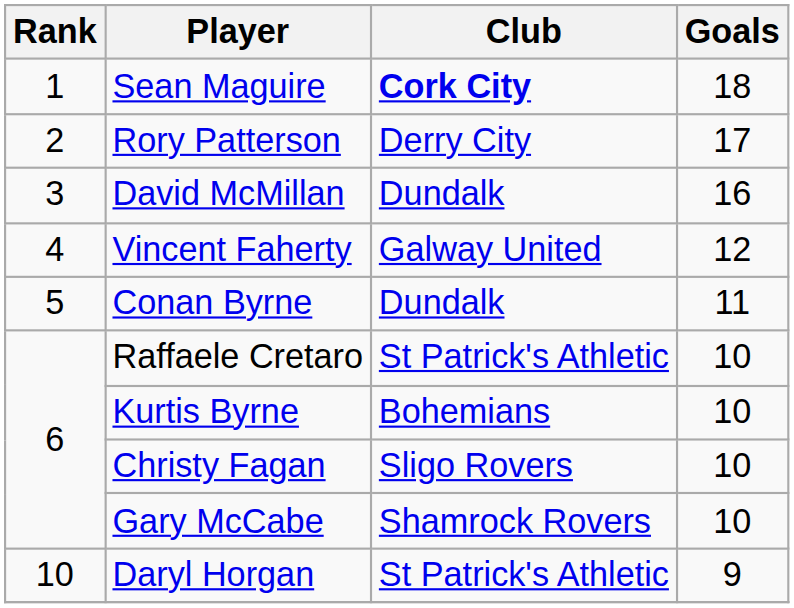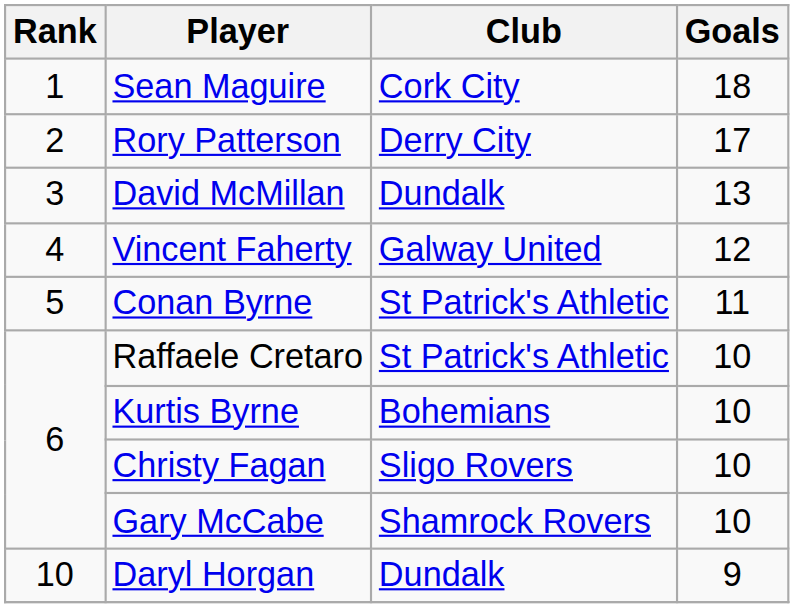 <table class="wikitable" style="text-align:center">
 <tr>
 <th>Rank</th>
 <th>Player</th>
 <th>Club</th>
 <th>Goals</th>
 </tr>
 <tr>
 <td>1</td>
 <td align="left"> <a href='#'>Sean Maguire</a></td>
-<td align="left"><strong><a href='#'>Cork City</a></strong></td>
+<td align="left"><a href='#'>Cork City</a></td>
 <td>18</td>
 </tr>
 <tr>
 <td>2</td>
 <td align="left"> <a href='#'>Rory Patterson</a></td>
 <td align="left"><a href='#'>Derry City</a></td>
 <td>17</td>
 </tr>
 <tr>
 <td>3</td>
 <td align="left"> <a href='#'>David McMillan</a></td>
 <td align="left"><a href='#'>Dundalk</a></td>
-<td>16</td>
+<td>13</td>
 </tr>
 <tr>
 <td>4</td>
 <td align="left"> <a href='#'>Vincent Faherty</a></td>
 <td align="left"><a href='#'>Galway United</a></td>
 <td>12</td>
 </tr>
 <tr>
 <td>5</td>
 <td align="left"> <a href='#'>Conan Byrne</a></td>
-<td align="left"><a href='#'>Dundalk</a></td>
+<td align="left"><a href='#'>St Patrick's Athletic</a></td>
 <td>11</td>
 </tr>
 <tr>
 <td rowspan=4>6</td>
 <td align="left"> Raffaele Cretaro</td>
 <td align="left"><a href='#'>St Patrick's Athletic</a></td>
 <td>10</td>
 </tr>
 <tr>
 <td align="left"> <a href='#'>Kurtis Byrne</a></td>
 <td align="left"><a href='#'>Bohemians</a></td>
 <td>10</td>
 </tr>
 <tr>
 <td align="left"> <a href='#'>Christy Fagan</a></td>
 <td align="left"><a href='#'>Sligo Rovers</a></td>
 <td>10</td>
 </tr>
 <tr>
 <td align="left"> <a href='#'>Gary McCabe</a></td>
 <td align="left"><a href='#'>Shamrock Rovers</a></td>
 <td>10</td>
 </tr>
 <tr>
 <td>10</td>
 <td align="left"> <a href='#'>Daryl Horgan</a></td>
-<td align="left"><a href='#'>St Patrick's Athletic</a></td>
+<td align="left"><a href='#'>Dundalk</a></td>
 <td>9</td>
 </tr>
 <tr>
 </tr>
 </table>
